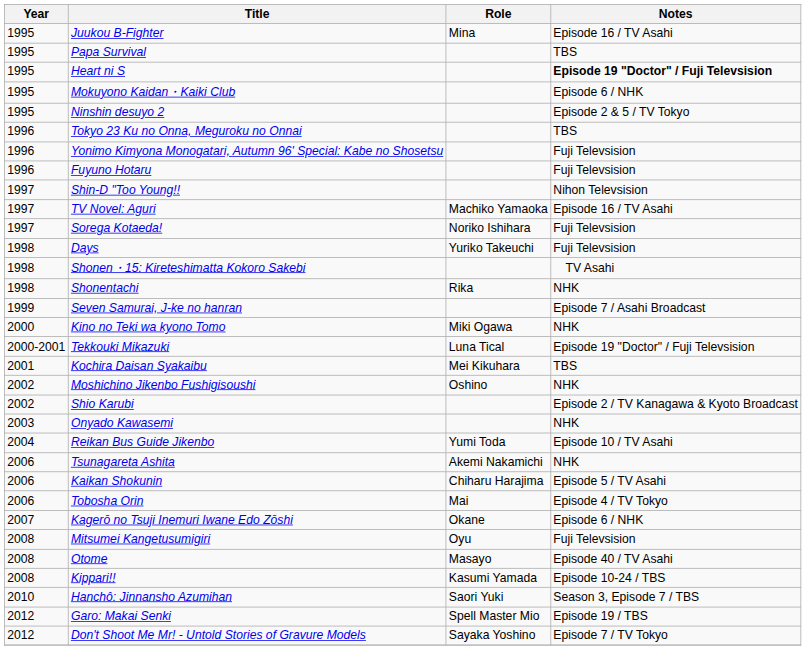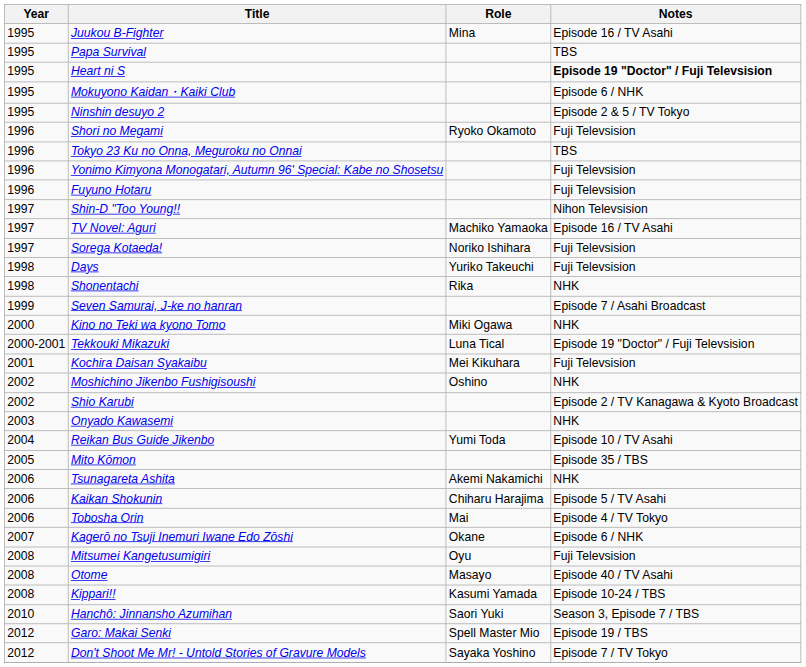 <table class="wikitable sortable">
 <tr>
 <th>Year</th>
 <th>Title</th>
 <th>Role</th>
 <th>Notes</th>
 </tr>
 <tr>
 <td>1995</td>
 <td><em><a href='#'>Juukou B-Fighter</a></em></td>
 <td>Mina</td>
 <td>Episode 16 / TV Asahi</td>
 </tr>
 <tr>
 <td>1995</td>
 <td><em><a href='#'>Papa Survival</a></em></td>
 <td></td>
 <td>TBS</td>
 </tr>
 <tr>
 <td>1995</td>
 <td><em><a href='#'>Heart ni S</a></em></td>
 <td></td>
 <td><strong>Episode 19 "Doctor" / Fuji Televsision</strong></td>
 </tr>
 <tr>
 <td>1995</td>
 <td><em><a href='#'>Mokuyono Kaidan・Kaiki Club</a></em></td>
 <td></td>
 <td>Episode 6 / NHK</td>
 </tr>
 <tr>
 <td>1995</td>
 <td><em><a href='#'>Ninshin desuyo 2</a></em></td>
 <td></td>
 <td>Episode 2 & 5 / TV Tokyo</td>
+</tr>
+<tr>
+<td>1996</td>
+<td><em><a href='#'>Shori no Megami</a></em></td>
+<td>Ryoko Okamoto</td>
+<td>Fuji Televsision</td>
 </tr>
 <tr>
 <td>1996</td>
 <td><em><a href='#'>Tokyo 23 Ku no Onna, Meguroku no Onnai</a></em></td>
 <td></td>
 <td>TBS</td>
 </tr>
 <tr>
 <td>1996</td>
 <td><em><a href='#'>Yonimo Kimyona Monogatari, Autumn 96' Special: Kabe no Shosetsu</a></em></td>
 <td></td>
 <td>Fuji Televsision</td>
 </tr>
 <tr>
 <td>1996</td>
 <td><em><a href='#'>Fuyuno Hotaru</a></em></td>
 <td></td>
 <td>Fuji Televsision</td>
 </tr>
 <tr>
 <td>1997</td>
 <td><em><a href='#'>Shin-D "Too Young!!</a></em></td>
 <td></td>
 <td>Nihon Televsision</td>
 </tr>
 <tr>
 <td>1997</td>
 <td><em><a href='#'>TV Novel: Aguri</a></em></td>
 <td>Machiko Yamaoka</td>
 <td>Episode 16 / TV Asahi</td>
 </tr>
 <tr>
 <td>1997</td>
 <td><em><a href='#'>Sorega Kotaeda!</a></em></td>
 <td>Noriko Ishihara</td>
 <td>Fuji Televsision</td>
 </tr>
 <tr>
 <td>1998</td>
 <td><em><a href='#'>Days</a></em></td>
 <td>Yuriko Takeuchi</td>
 <td>Fuji Televsision</td>
 </tr>
 <tr>
 <td>1998</td>
-<td><em><a href='#'>Shonen・15: Kireteshimatta Kokoro Sakebi</a></em></td>
-<td></td>
-<td>　TV Asahi</td>
-</tr>
-<tr>
-<td>1998</td>
 <td><em><a href='#'>Shonentachi</a></em></td>
 <td>Rika</td>
 <td>NHK</td>
 </tr>
 <tr>
 <td>1999</td>
 <td><em><a href='#'>Seven Samurai, J-ke no hanran</a></em></td>
 <td></td>
 <td>Episode 7 / Asahi Broadcast</td>
 </tr>
 <tr>
 <td>2000</td>
 <td><em><a href='#'>Kino no Teki wa kyono Tomo</a></em></td>
 <td>Miki Ogawa</td>
 <td>NHK</td>
 </tr>
 <tr>
 <td>2000-2001</td>
 <td><em><a href='#'>Tekkouki Mikazuki</a></em></td>
 <td>Luna Tical</td>
 <td>Episode 19 "Doctor" / Fuji Televsision</td>
 </tr>
 <tr>
 <td>2001</td>
 <td><em><a href='#'>Kochira Daisan Syakaibu</a></em></td>
 <td>Mei Kikuhara</td>
-<td>TBS</td>
+<td>Fuji Televsision</td>
 </tr>
 <tr>
 <td>2002</td>
 <td><em><a href='#'>Moshichino Jikenbo Fushigisoushi</a></em></td>
 <td>Oshino</td>
 <td>NHK</td>
 </tr>
 <tr>
 <td>2002</td>
 <td><em><a href='#'>Shio Karubi</a></em></td>
 <td></td>
 <td>Episode 2 / TV Kanagawa & Kyoto Broadcast</td>
 </tr>
 <tr>
 <td>2003</td>
 <td><em><a href='#'>Onyado Kawasemi</a></em></td>
 <td></td>
 <td>NHK</td>
 </tr>
 <tr>
 <td>2004</td>
 <td><em><a href='#'>Reikan Bus Guide Jikenbo</a></em></td>
 <td>Yumi Toda</td>
 <td>Episode 10 / TV Asahi</td>
+</tr>
+<tr>
+<td>2005</td>
+<td><em><a href='#'>Mito Kōmon</a></em></td>
+<td></td>
+<td>Episode 35 / TBS</td>
 </tr>
 <tr>
 <td>2006</td>
 <td><em><a href='#'>Tsunagareta Ashita</a></em></td>
 <td>Akemi Nakamichi</td>
 <td>NHK</td>
 </tr>
 <tr>
 <td>2006</td>
 <td><em><a href='#'>Kaikan Shokunin</a></em></td>
 <td>Chiharu Harajima</td>
 <td>Episode 5 / TV Asahi</td>
 </tr>
 <tr>
 <td>2006</td>
 <td><em><a href='#'>Tobosha Orin</a></em></td>
 <td>Mai</td>
 <td>Episode 4 / TV Tokyo</td>
 </tr>
 <tr>
 <td>2007</td>
 <td><em><a href='#'>Kagerō no Tsuji Inemuri Iwane Edo Zōshi</a></em></td>
 <td>Okane</td>
 <td>Episode 6 / NHK</td>
 </tr>
 <tr>
 <td>2008</td>
 <td><em><a href='#'>Mitsumei Kangetusumigiri</a></em></td>
 <td>Oyu</td>
 <td>Fuji Televsision</td>
 </tr>
 <tr>
 <td>2008</td>
 <td><em><a href='#'>Otome</a></em></td>
 <td>Masayo</td>
 <td>Episode 40 / TV Asahi</td>
 </tr>
 <tr>
 <td>2008</td>
 <td><em><a href='#'>Kippari!!</a></em></td>
 <td>Kasumi Yamada</td>
 <td>Episode 10-24 / TBS</td>
 </tr>
 <tr>
 <td>2010</td>
 <td><em><a href='#'>Hanchô: Jinnansho Azumihan</a></em></td>
 <td>Saori Yuki</td>
 <td>Season 3, Episode 7 / TBS</td>
 </tr>
 <tr>
 <td>2012</td>
 <td><em><a href='#'>Garo: Makai Senki</a></em></td>
 <td>Spell Master Mio</td>
 <td>Episode 19 / TBS</td>
 </tr>
 <tr>
 <td>2012</td>
 <td><em><a href='#'>Don't Shoot Me Mr! - Untold Stories of Gravure Models</a></em></td>
 <td>Sayaka Yoshino</td>
 <td>Episode 7 / TV Tokyo</td>
 </tr>
 <tr>
 </tr>
 </table>
